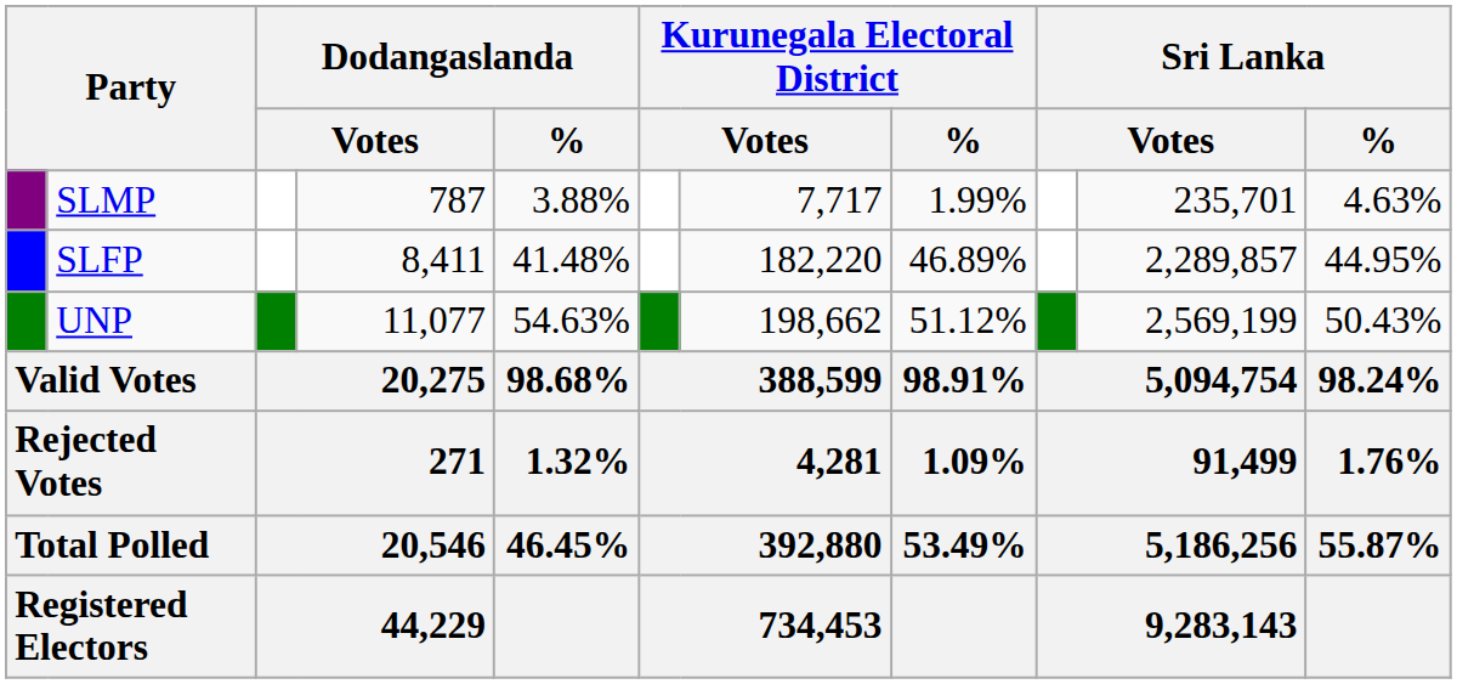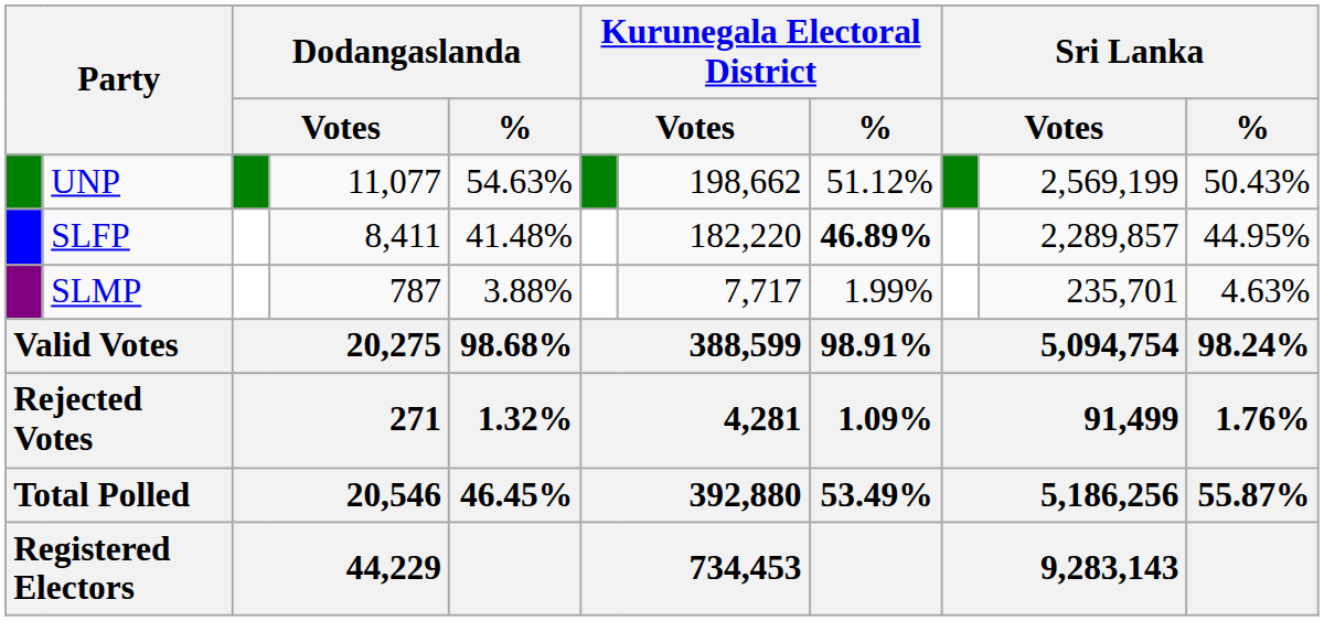 <table class="wikitable">
 <tr>
 <th colspan="2" width="144px"rowspan="2">Party</th>
 <th colspan="3" width="216px">Dodangaslanda</th>
 <th colspan="3" width="216px"><a href='#'>Kurunegala Electoral District</a></th>
 <th colspan="3" width="216px">Sri Lanka</th>
 </tr>
 <tr>
 <th colspan="2" width="144px">Votes</th>
 <th>%</th>
 <th colspan="2" width="144px">Votes</th>
 <th>%</th>
 <th colspan="2" width="144px">Votes</th>
 <th>%</th>
 </tr>
 <tr>
+<td style="background-color:green;" width="10px"></td>
+<td style="text-align:left;"><a href='#'>UNP</a></td>
+<td style="background-color:green;" width="10px"></td>
+<td style="text-align:right;">11,077</td>
+<td style="text-align:right;">54.63%</td>
+<td style="background-color:green;" width="10px"></td>
+<td style="text-align:right;">198,662</td>
+<td style="text-align:right;">51.12%</td>
+<td style="background-color:green;" width="10px"></td>
+<td style="text-align:right;">2,569,199</td>
+<td style="text-align:right;">50.43%</td>
+</tr>
+<tr>
+<td style="background-color:blue;" width="10px"></td>
+<td style="text-align:left;"><a href='#'>SLFP</a></td>
+<td style="background-color:white;" width="10px"></td>
+<td style="text-align:right;">8,411</td>
+<td style="text-align:right;">41.48%</td>
+<td style="background-color:white;" width="10px"></td>
+<td style="text-align:right;">182,220</td>
+<td style="text-align:right;"><strong>46.89%</strong></td>
+<td style="background-color:white;" width="10px"></td>
+<td style="text-align:right;">2,289,857</td>
+<td style="text-align:right;">44.95%</td>
+</tr>
+<tr>
 <td style="background-color:purple;" width="10px"></td>
 <td style="text-align:left;"><a href='#'>SLMP</a></td>
 <td style="background-color:white;" width="10px"></td>
 <td style="text-align:right;">787</td>
 <td style="text-align:right;">3.88%</td>
 <td style="background-color:white;" width="10px"></td>
 <td style="text-align:right;">7,717</td>
 <td style="text-align:right;">1.99%</td>
 <td style="background-color:white;" width="10px"></td>
 <td style="text-align:right;">235,701</td>
 <td style="text-align:right;">4.63%</td>
-</tr>
-<tr>
-<td style="background-color:blue;" width="10px"></td>
-<td style="text-align:left;"><a href='#'>SLFP</a></td>
-<td style="background-color:white;" width="10px"></td>
-<td style="text-align:right;">8,411</td>
-<td style="text-align:right;">41.48%</td>
-<td style="background-color:white;" width="10px"></td>
-<td style="text-align:right;">182,220</td>
-<td style="text-align:right;">46.89%</td>
-<td style="background-color:white;" width="10px"></td>
-<td style="text-align:right;">2,289,857</td>
-<td style="text-align:right;">44.95%</td>
-</tr>
-<tr>
-<td style="background-color:green;" width="10px"></td>
-<td style="text-align:left;"><a href='#'>UNP</a></td>
-<td style="background-color:green;" width="10px"></td>
-<td style="text-align:right;">11,077</td>
-<td style="text-align:right;">54.63%</td>
-<td style="background-color:green;" width="10px"></td>
-<td style="text-align:right;">198,662</td>
-<td style="text-align:right;">51.12%</td>
-<td style="background-color:green;" width="10px"></td>
-<td style="text-align:right;">2,569,199</td>
-<td style="text-align:right;">50.43%</td>
 </tr>
 <tr>
 <th colspan="2" width="144px"style="text-align:left;">Valid Votes</th>
 <th style="text-align:right;"colspan="2" width="144px">20,275</th>
 <th style="text-align:right;">98.68%</th>
 <th style="text-align:right;"colspan="2" width="144px">388,599</th>
 <th style="text-align:right;">98.91%</th>
 <th style="text-align:right;"colspan="2" width="144px">5,094,754</th>
 <th style="text-align:right;">98.24%</th>
 </tr>
 <tr>
 <th colspan="2" width="144px"style="text-align:left;">Rejected Votes</th>
 <th style="text-align:right;"colspan="2" width="144px">271</th>
 <th style="text-align:right;">1.32%</th>
 <th style="text-align:right;"colspan="2" width="144px">4,281</th>
 <th style="text-align:right;">1.09%</th>
 <th style="text-align:right;"colspan="2" width="144px">91,499</th>
 <th style="text-align:right;">1.76%</th>
 </tr>
 <tr>
 <th colspan="2" width="144px"style="text-align:left;">Total Polled</th>
 <th style="text-align:right;"colspan="2" width="144px">20,546</th>
 <th style="text-align:right;">46.45%</th>
 <th style="text-align:right;"colspan="2" width="144px">392,880</th>
 <th style="text-align:right;">53.49%</th>
 <th style="text-align:right;"colspan="2" width="144px">5,186,256</th>
 <th style="text-align:right;">55.87%</th>
 </tr>
 <tr>
 <th colspan="2" width="144px"style="text-align:left;">Registered Electors</th>
 <th style="text-align:right;"colspan="2" width="144px">44,229</th>
 <th></th>
 <th style="text-align:right;"colspan="2" width="144px">734,453</th>
 <th></th>
 <th style="text-align:right;"colspan="2" width="144px">9,283,143</th>
 <th></th>
 </tr>
 </table>
